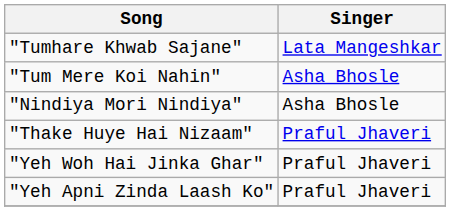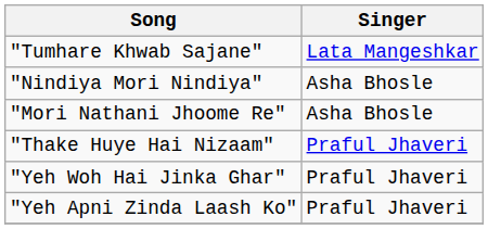 <table class="wikitable">
 <tr>
 <th>Song</th>
 <th>Singer</th>
 </tr>
 <tr>
 <td>"Tumhare Khwab Sajane"</td>
 <td><a href='#'>Lata Mangeshkar</a></td>
 </tr>
 <tr>
-<td>"Tum Mere Koi Nahin"</td>
-<td><a href='#'>Asha Bhosle</a></td>
+<td>"Nindiya Mori Nindiya"</td>
+<td>Asha Bhosle</td>
 </tr>
 <tr>
-<td>"Nindiya Mori Nindiya"</td>
+<td>"Mori Nathani Jhoome Re"</td>
 <td>Asha Bhosle</td>
 </tr>
 <tr>
 <td>"Thake Huye Hai Nizaam"</td>
 <td><a href='#'>Praful Jhaveri</a></td>
 </tr>
 <tr>
 <td>"Yeh Woh Hai Jinka Ghar"</td>
 <td>Praful Jhaveri</td>
 </tr>
 <tr>
 <td>"Yeh Apni Zinda Laash Ko"</td>
 <td>Praful Jhaveri</td>
 </tr>
 <tr>
 </tr>
 </table>
